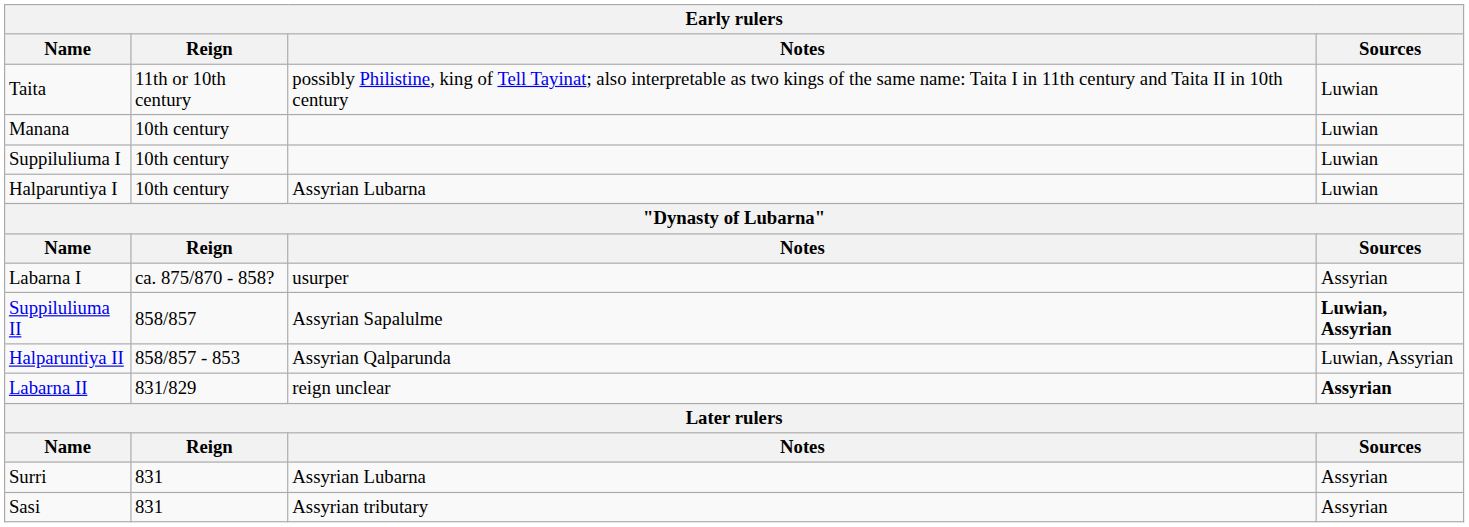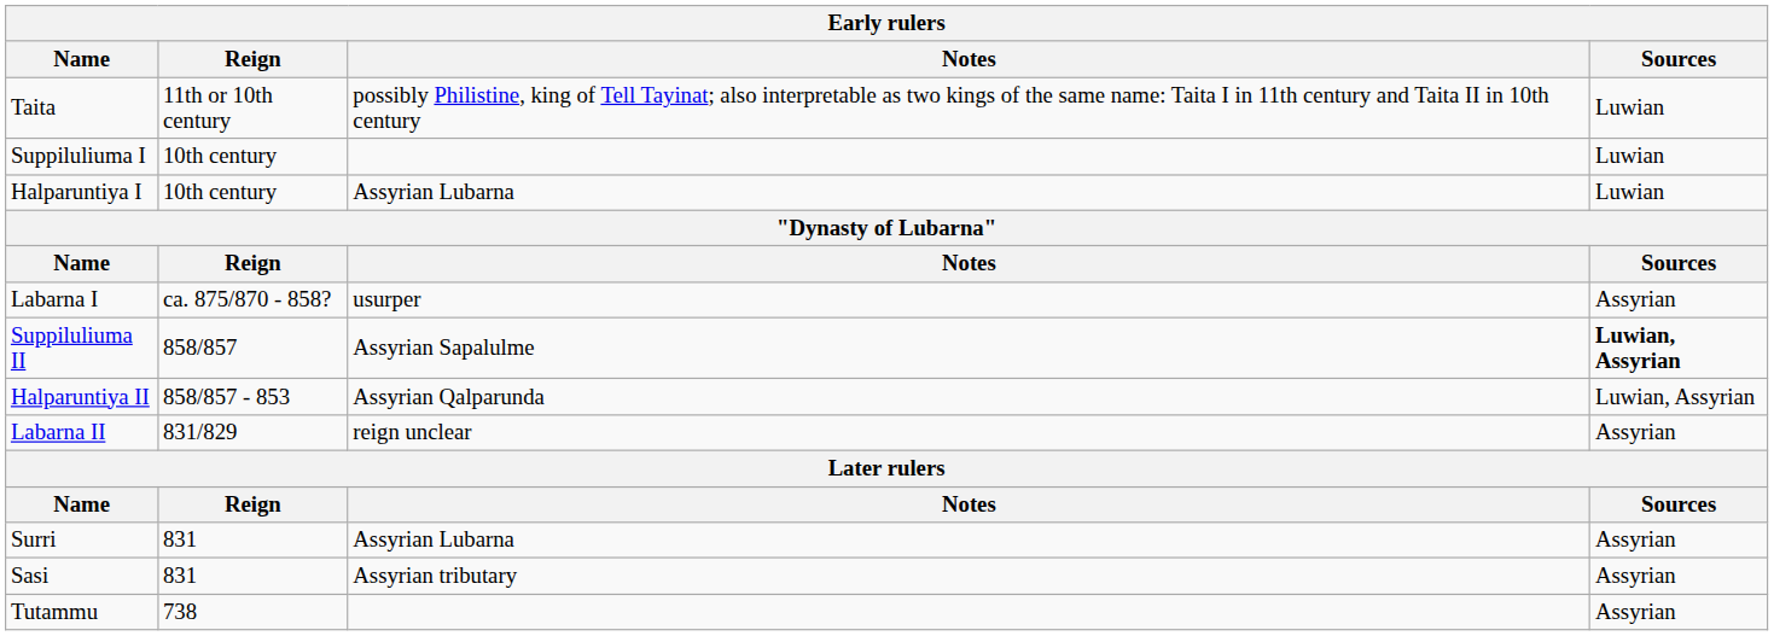 <table class="wikitable">
 <tr>
 <th colspan="4"><strong>Early rulers</strong></th>
 </tr>
 <tr>
 <th>Name</th>
 <th>Reign</th>
 <th>Notes</th>
 <th>Sources</th>
 </tr>
 <tr>
 <td>Taita</td>
 <td>11th or 10th century</td>
 <td>possibly <a href='#'>Philistine</a>, king of <a href='#'>Tell Tayinat</a>; also interpretable as two kings of the same name: Taita I in 11th century and Taita II in 10th century</td>
-<td>Luwian</td>
-</tr>
-<tr>
-<td>Manana</td>
-<td>10th century</td>
-<td></td>
 <td>Luwian</td>
 </tr>
 <tr>
 <td>Suppiluliuma I</td>
 <td>10th century</td>
 <td></td>
 <td>Luwian</td>
 </tr>
 <tr>
 <td>Halparuntiya I</td>
 <td>10th century</td>
 <td>Assyrian Lubarna</td>
 <td>Luwian</td>
 </tr>
 <tr>
 <th colspan="4"><strong>"Dynasty of Lubarna"</strong></th>
 </tr>
 <tr>
 <th>Name</th>
 <th>Reign</th>
 <th>Notes</th>
 <th>Sources</th>
 </tr>
 <tr>
 <td>Labarna I</td>
 <td>ca. 875/870 - 858?</td>
 <td>usurper</td>
 <td>Assyrian</td>
 </tr>
 <tr>
 <td><a href='#'>Suppiluliuma II</a></td>
 <td>858/857</td>
 <td>Assyrian Sapalulme</td>
 <td><strong>Luwian, Assyrian</strong></td>
 </tr>
 <tr>
 <td><a href='#'>Halparuntiya II</a></td>
 <td>858/857 - 853</td>
 <td>Assyrian Qalparunda</td>
 <td>Luwian, Assyrian</td>
 </tr>
 <tr>
 <td><a href='#'>Labarna II</a></td>
 <td>831/829</td>
 <td>reign unclear</td>
-<td><strong>Assyrian</strong></td>
+<td>Assyrian</td>
 </tr>
 <tr>
 <th colspan="4"><strong>Later rulers</strong></th>
 </tr>
 <tr>
 <th>Name</th>
 <th>Reign</th>
 <th>Notes</th>
 <th>Sources</th>
 </tr>
 <tr>
 <td>Surri</td>
 <td>831</td>
 <td>Assyrian Lubarna</td>
 <td>Assyrian</td>
 </tr>
 <tr>
 <td>Sasi</td>
 <td>831</td>
 <td>Assyrian tributary</td>
 <td>Assyrian</td>
 </tr>
+<tr>
+<td>Tutammu</td>
+<td>738</td>
+<td></td>
+<td>Assyrian</td>
+</tr>
 </table>
